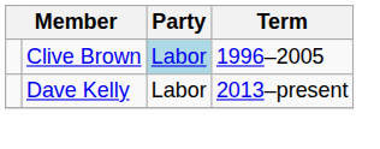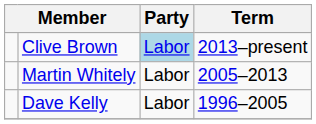 <table class="wikitable">
 <tr>
 <th colspan="2">Member</th>
 <th>Party</th>
 <th>Term</th>
 </tr>
 <tr>
 <td> </td>
 <td><a href='#'>Clive Brown</a></td>
 <td style="background: lightblue;"><a href='#'>Labor</a></td>
-<td><a href='#'>1996</a>–2005</td>
+<td><a href='#'>2013</a>–present</td>
+</tr>
+<tr>
+<td> </td>
+<td><a href='#'>Martin Whitely</a></td>
+<td>Labor</td>
+<td><a href='#'>2005</a>–2013</td>
 </tr>
 <tr>
 <td> </td>
 <td><a href='#'>Dave Kelly</a></td>
 <td>Labor</td>
-<td><a href='#'>2013</a>–present</td>
+<td><a href='#'>1996</a>–2005</td>
 </tr>
 <tr>
 </tr>
 </table>
